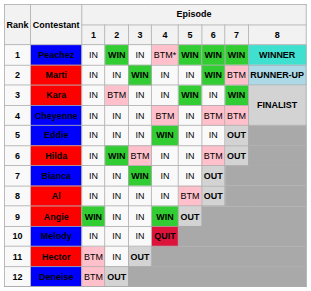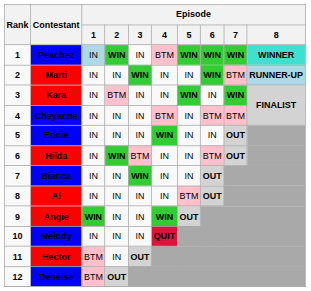 <table class="wikitable" style="text-align: center; font-size: 8.5pt; line-height:20px;">
 <tr>
 <th rowspan="2">Rank</th>
 <th rowspan="2">Contestant</th>
 <th colspan="8">Episode</th>
 </tr>
 <tr>
 <th>1</th>
 <th>2</th>
 <th>3</th>
 <th>4</th>
 <th>5</th>
 <th>6</th>
 <th>7</th>
 <th>8</th>
 </tr>
 <tr>
 <td><strong>1</strong></td>
 <td style="background:blue"><span><strong>Peachez</strong></span></td>
-<td>IN</td>
+<td style="background: lightblue;">IN</td>
 <td style="background:limegreen;"><strong>WIN</strong></td>
 <td>IN</td>
-<td style="background:pink;">BTM*</td>
+<td style="background:pink;">BTM</td>
 <td style="background:limegreen;"><strong>WIN</strong></td>
 <td style="background:limegreen;"><strong>WIN</strong></td>
 <td style="background:limegreen;"><strong>WIN</strong></td>
 <td style="background:turquoise"><strong>WINNER</strong></td>
 </tr>
 <tr>
 <td><strong>2</strong></td>
 <td style="background:red"><span><strong>Marti</strong></span></td>
 <td>IN</td>
 <td>IN</td>
 <td style="background:limegreen;"><strong>WIN</strong></td>
 <td>IN</td>
 <td>IN</td>
 <td style="background:limegreen;"><strong>WIN</strong></td>
 <td style="background:pink;">BTM</td>
 <td style="background:lightblue"><strong>RUNNER-UP</strong></td>
 </tr>
 <tr>
 <td><strong>3</strong></td>
 <td style="background:red"><span><strong>Kara</strong></span></td>
 <td>IN</td>
 <td style="background:pink;">BTM</td>
 <td>IN</td>
 <td>IN</td>
 <td style="background:limegreen;"><strong>WIN</strong></td>
 <td>IN</td>
 <td style="background:limegreen;"><strong>WIN</strong></td>
 <td rowspan="2" style="background:lightgray;"><strong>FINALIST</strong></td>
 </tr>
 <tr>
 <td><strong>4</strong></td>
 <td style="background:blue"><span><strong>Cheyenne</strong></span></td>
 <td>IN</td>
 <td>IN</td>
 <td>IN</td>
 <td style="background:pink;">BTM</td>
 <td>IN</td>
 <td style="background:pink;">BTM</td>
 <td style="background:pink;">BTM</td>
 </tr>
 <tr>
 <td><strong>5</strong></td>
 <td style="background:blue"><span><strong>Eddie</strong></span></td>
 <td>IN</td>
 <td>IN</td>
 <td>IN</td>
 <td style="background:limegreen;"><strong>WIN</strong></td>
 <td>IN</td>
 <td>IN</td>
 <td style="background:lightgray;"><strong>OUT</strong></td>
 <td colspan="1" style="background:darkgrey;"></td>
 </tr>
 <tr>
 <td><strong>6</strong></td>
 <td style="background:red"><span><strong>Hilda</strong></span></td>
 <td>IN</td>
 <td style="background:limegreen;"><strong>WIN</strong></td>
 <td style="background:pink;">BTM</td>
 <td>IN</td>
 <td>IN</td>
 <td style="background:pink;">BTM</td>
 <td style="background:lightgray;"><strong>OUT</strong></td>
 <td colspan="1" style="background:darkgrey;"></td>
 </tr>
 <tr>
 <td><strong>7</strong></td>
 <td style="background:blue"><span><strong>Bianca</strong></span></td>
 <td>IN</td>
 <td>IN</td>
 <td style="background:limegreen;"><strong>WIN</strong></td>
 <td>IN</td>
 <td>IN</td>
 <td style="background:lightgray;"><strong>OUT</strong></td>
 <td colspan="2" style="background:darkgrey;"></td>
 </tr>
 <tr>
 <td><strong>8</strong></td>
 <td style="background:red"><span><strong>Al</strong></span></td>
 <td>IN</td>
 <td>IN</td>
 <td>IN</td>
 <td>IN</td>
 <td style="background:pink;">BTM</td>
 <td style="background:lightgray;"><strong>OUT</strong></td>
 <td colspan="2" style="background:darkgrey;"></td>
 </tr>
 <tr>
 <td><strong>9</strong></td>
 <td style="background:red"><span><strong>Angie</strong></span></td>
 <td style="background:limegreen;"><strong>WIN</strong></td>
 <td>IN</td>
 <td>IN</td>
 <td style="background:limegreen;"><strong>WIN</strong></td>
 <td style="background:lightgray;"><strong>OUT</strong></td>
 <td colspan="3" style="background:darkgrey;"></td>
 </tr>
 <tr>
 <td><strong>10</strong></td>
 <td style="background:blue"><span><strong>Melody</strong></span></td>
 <td>IN</td>
 <td>IN</td>
 <td>IN</td>
 <td style="background:crimson;"><strong>QUIT</strong></td>
 <td colspan="4" style="background:darkgrey;"></td>
 </tr>
 <tr>
 <td><strong>11</strong></td>
 <td style="background:red"><span><strong>Hector</strong></span></td>
 <td style="background:pink;">BTM</td>
 <td>IN</td>
 <td style="background:lightgray;"><strong>OUT</strong></td>
 <td colspan="5" style="background:darkgrey;"></td>
 </tr>
 <tr>
 <td><strong>12</strong></td>
 <td style="background:blue"><span><strong>Deneise</strong></span></td>
 <td style="background:pink;">BTM</td>
 <td style="background:lightgray;"><strong>OUT</strong></td>
 <td colspan="6" style="background:darkgrey;"></td>
 </tr>
 <tr>
 </tr>
 </table>
